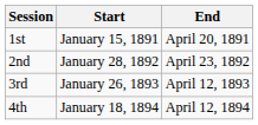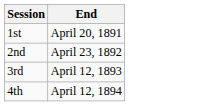 <table class="wikitable">
 <tr>
 <th>Session</th>
-<th>Start</th>
 <th>End</th>
 </tr>
 <tr>
 <td>1st</td>
-<td>January 15, 1891</td>
 <td>April 20, 1891</td>
 </tr>
 <tr>
 <td>2nd</td>
-<td>January 28, 1892</td>
 <td>April 23, 1892</td>
 </tr>
 <tr>
 <td>3rd</td>
-<td>January 26, 1893</td>
 <td>April 12, 1893</td>
 </tr>
 <tr>
 <td>4th</td>
-<td>January 18, 1894</td>
 <td>April 12, 1894</td>
 </tr>
 </table>
